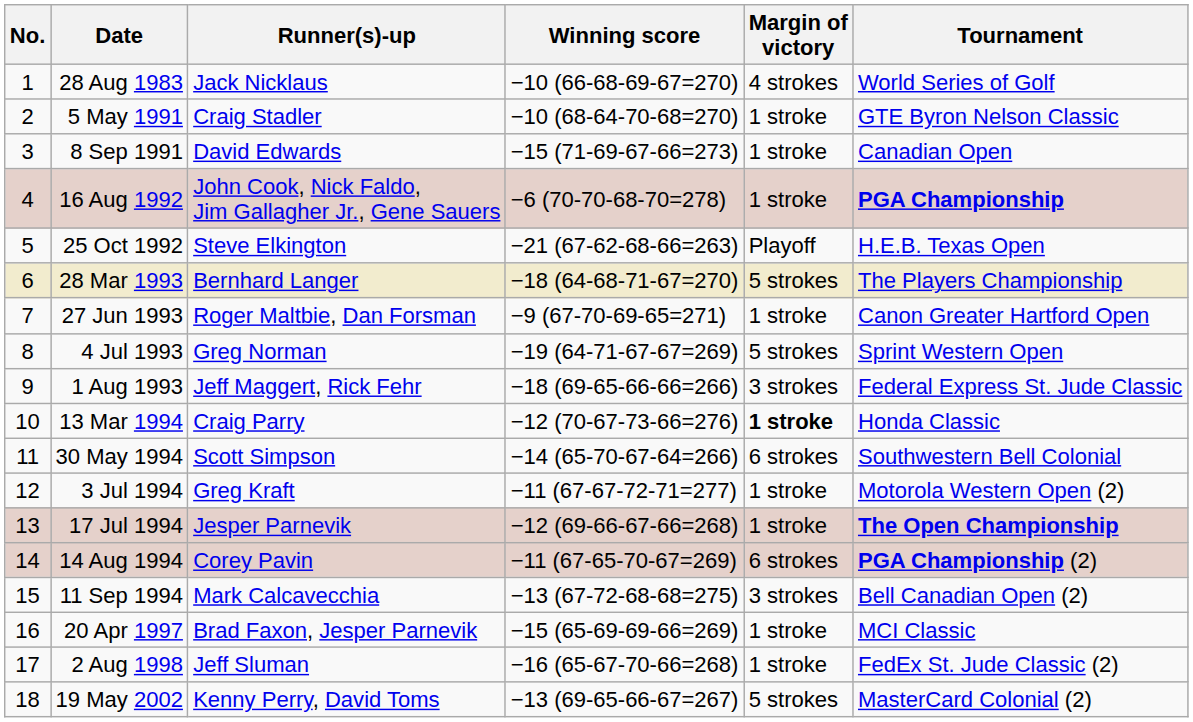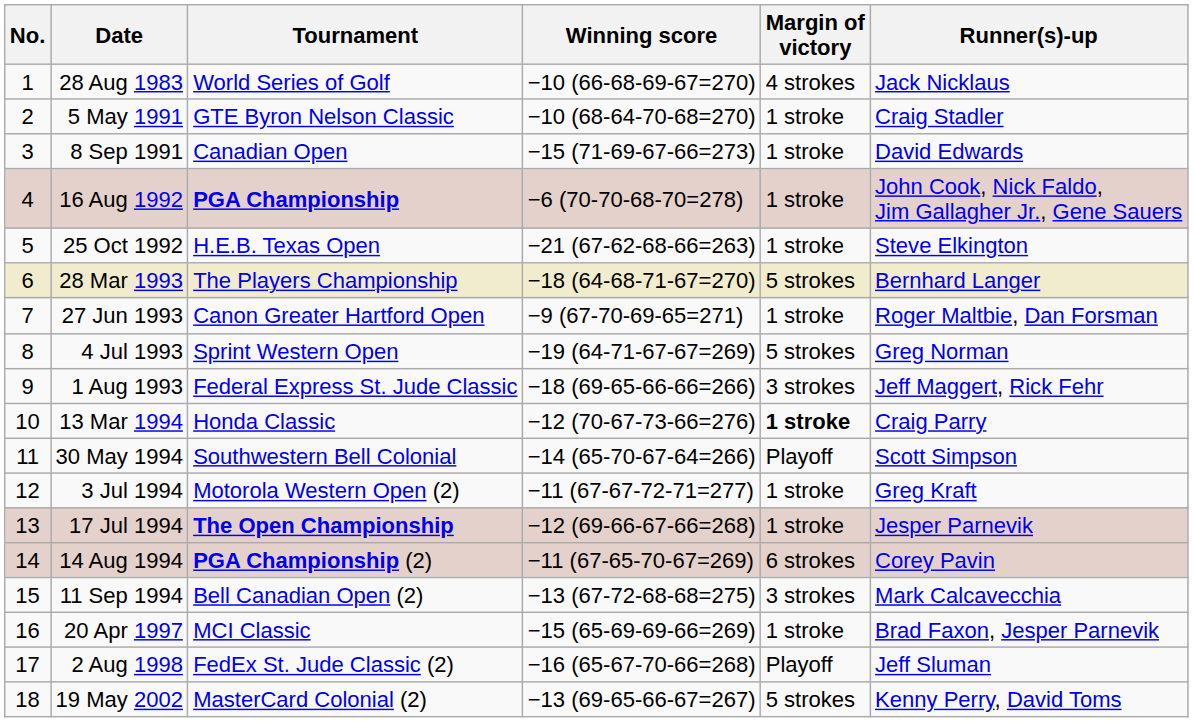 <table class="wikitable" style="font-size:95%;">
 <tr>
 <th>No.</th>
 <th>Date</th>
-<th>Runner(s)-up</th>
+<th>Tournament</th>
 <th>Winning score</th>
 <th>Margin of<br>victory</th>
-<th>Tournament</th>
+<th>Runner(s)-up</th>
 </tr>
 <tr>
 <td align=center>1</td>
 <td align=right>28 Aug <a href='#'>1983</a></td>
-<td> <a href='#'>Jack Nicklaus</a></td>
+<td><a href='#'>World Series of Golf</a></td>
 <td>−10 (66-68-69-67=270)</td>
 <td>4 strokes</td>
-<td><a href='#'>World Series of Golf</a></td>
+<td> <a href='#'>Jack Nicklaus</a></td>
 </tr>
 <tr>
 <td align=center>2</td>
 <td align=right>5 May <a href='#'>1991</a></td>
-<td> <a href='#'>Craig Stadler</a></td>
+<td><a href='#'>GTE Byron Nelson Classic</a></td>
 <td>−10 (68-64-70-68=270)</td>
 <td>1 stroke</td>
-<td><a href='#'>GTE Byron Nelson Classic</a></td>
+<td> <a href='#'>Craig Stadler</a></td>
 </tr>
 <tr>
 <td align=center>3</td>
 <td align=right>8 Sep 1991</td>
-<td> <a href='#'>David Edwards</a></td>
+<td><a href='#'>Canadian Open</a></td>
 <td>−15 (71-69-67-66=273)</td>
 <td>1 stroke</td>
-<td><a href='#'>Canadian Open</a></td>
+<td> <a href='#'>David Edwards</a></td>
 </tr>
 <tr style="background:#e5d1cb;">
 <td align=center>4</td>
 <td align=right>16 Aug <a href='#'>1992</a></td>
-<td> <a href='#'>John Cook</a>,  <a href='#'>Nick Faldo</a>,<br> <a href='#'>Jim Gallagher Jr.</a>,  <a href='#'>Gene Sauers</a></td>
+<td><strong><a href='#'>PGA Championship</a></strong></td>
 <td>−6 (70-70-68-70=278)</td>
 <td>1 stroke</td>
-<td><strong><a href='#'>PGA Championship</a></strong></td>
+<td> <a href='#'>John Cook</a>,  <a href='#'>Nick Faldo</a>,<br> <a href='#'>Jim Gallagher Jr.</a>,  <a href='#'>Gene Sauers</a></td>
 </tr>
 <tr>
 <td align=center>5</td>
 <td align=right>25 Oct 1992</td>
+<td><a href='#'>H.E.B. Texas Open</a></td>
+<td>−21 (67-62-68-66=263)</td>
+<td>1 stroke</td>
 <td> <a href='#'>Steve Elkington</a></td>
-<td>−21 (67-62-68-66=263)</td>
-<td>Playoff</td>
-<td><a href='#'>H.E.B. Texas Open</a></td>
 </tr>
 <tr style="background:#f2ecce;">
 <td align=center>6</td>
 <td align=right>28 Mar <a href='#'>1993</a></td>
-<td> <a href='#'>Bernhard Langer</a></td>
+<td><a href='#'>The Players Championship</a></td>
 <td>−18 (64-68-71-67=270)</td>
 <td>5 strokes</td>
-<td><a href='#'>The Players Championship</a></td>
+<td> <a href='#'>Bernhard Langer</a></td>
 </tr>
 <tr>
 <td align=center>7</td>
 <td align=right>27 Jun 1993</td>
-<td> <a href='#'>Roger Maltbie</a>,  <a href='#'>Dan Forsman</a></td>
+<td><a href='#'>Canon Greater Hartford Open</a></td>
 <td>−9 (67-70-69-65=271)</td>
 <td>1 stroke</td>
-<td><a href='#'>Canon Greater Hartford Open</a></td>
+<td> <a href='#'>Roger Maltbie</a>,  <a href='#'>Dan Forsman</a></td>
 </tr>
 <tr>
 <td align=center>8</td>
 <td align=right>4 Jul 1993</td>
-<td> <a href='#'>Greg Norman</a></td>
+<td><a href='#'>Sprint Western Open</a></td>
 <td>−19 (64-71-67-67=269)</td>
 <td>5 strokes</td>
-<td><a href='#'>Sprint Western Open</a></td>
+<td> <a href='#'>Greg Norman</a></td>
 </tr>
 <tr>
 <td align=center>9</td>
 <td align=right>1 Aug 1993</td>
-<td> <a href='#'>Jeff Maggert</a>,  <a href='#'>Rick Fehr</a></td>
+<td><a href='#'>Federal Express St. Jude Classic</a></td>
 <td>−18 (69-65-66-66=266)</td>
 <td>3 strokes</td>
-<td><a href='#'>Federal Express St. Jude Classic</a></td>
+<td> <a href='#'>Jeff Maggert</a>,  <a href='#'>Rick Fehr</a></td>
 </tr>
 <tr>
 <td align=center>10</td>
 <td align=right>13 Mar <a href='#'>1994</a></td>
-<td> <a href='#'>Craig Parry</a></td>
+<td><a href='#'>Honda Classic</a></td>
 <td>−12 (70-67-73-66=276)</td>
 <td><strong>1 stroke</strong></td>
-<td><a href='#'>Honda Classic</a></td>
+<td> <a href='#'>Craig Parry</a></td>
 </tr>
 <tr>
 <td align=center>11</td>
 <td align=right>30 May 1994</td>
+<td><a href='#'>Southwestern Bell Colonial</a></td>
+<td>−14 (65-70-67-64=266)</td>
+<td>Playoff</td>
 <td> <a href='#'>Scott Simpson</a></td>
-<td>−14 (65-70-67-64=266)</td>
-<td>6 strokes</td>
-<td><a href='#'>Southwestern Bell Colonial</a></td>
 </tr>
 <tr>
 <td align=center>12</td>
 <td align=right>3 Jul 1994</td>
-<td> <a href='#'>Greg Kraft</a></td>
+<td><a href='#'>Motorola Western Open</a> (2)</td>
 <td>−11 (67-67-72-71=277)</td>
 <td>1 stroke</td>
-<td><a href='#'>Motorola Western Open</a> (2)</td>
+<td> <a href='#'>Greg Kraft</a></td>
 </tr>
 <tr style="background:#e5d1cb;">
 <td align=center>13</td>
 <td align=right>17 Jul 1994</td>
-<td> <a href='#'>Jesper Parnevik</a></td>
+<td><strong><a href='#'>The Open Championship</a></strong></td>
 <td>−12 (69-66-67-66=268)</td>
 <td>1 stroke</td>
-<td><strong><a href='#'>The Open Championship</a></strong></td>
+<td> <a href='#'>Jesper Parnevik</a></td>
 </tr>
 <tr style="background:#e5d1cb;">
 <td align=center>14</td>
 <td align=right>14 Aug 1994</td>
-<td> <a href='#'>Corey Pavin</a></td>
+<td><strong><a href='#'>PGA Championship</a></strong> (2)</td>
 <td>−11 (67-65-70-67=269)</td>
 <td>6 strokes</td>
-<td><strong><a href='#'>PGA Championship</a></strong> (2)</td>
+<td> <a href='#'>Corey Pavin</a></td>
 </tr>
 <tr>
 <td align=center>15</td>
 <td align=right>11 Sep 1994</td>
-<td> <a href='#'>Mark Calcavecchia</a></td>
+<td><a href='#'>Bell Canadian Open</a> (2)</td>
 <td>−13 (67-72-68-68=275)</td>
 <td>3 strokes</td>
-<td><a href='#'>Bell Canadian Open</a> (2)</td>
+<td> <a href='#'>Mark Calcavecchia</a></td>
 </tr>
 <tr>
 <td align=center>16</td>
 <td align=right>20 Apr <a href='#'>1997</a></td>
-<td> <a href='#'>Brad Faxon</a>,  <a href='#'>Jesper Parnevik</a></td>
+<td><a href='#'>MCI Classic</a></td>
 <td>−15 (65-69-69-66=269)</td>
 <td>1 stroke</td>
-<td><a href='#'>MCI Classic</a></td>
+<td> <a href='#'>Brad Faxon</a>,  <a href='#'>Jesper Parnevik</a></td>
 </tr>
 <tr>
 <td align=center>17</td>
 <td align=right>2 Aug <a href='#'>1998</a></td>
+<td><a href='#'>FedEx St. Jude Classic</a> (2)</td>
+<td>−16 (65-67-70-66=268)</td>
+<td>Playoff</td>
 <td> <a href='#'>Jeff Sluman</a></td>
-<td>−16 (65-67-70-66=268)</td>
-<td>1 stroke</td>
-<td><a href='#'>FedEx St. Jude Classic</a> (2)</td>
 </tr>
 <tr>
 <td align=center>18</td>
 <td align=right>19 May <a href='#'>2002</a></td>
-<td> <a href='#'>Kenny Perry</a>,  <a href='#'>David Toms</a></td>
+<td><a href='#'>MasterCard Colonial</a> (2)</td>
 <td>−13 (69-65-66-67=267)</td>
 <td>5 strokes</td>
-<td><a href='#'>MasterCard Colonial</a> (2)</td>
+<td> <a href='#'>Kenny Perry</a>,  <a href='#'>David Toms</a></td>
 </tr>
 </table>
